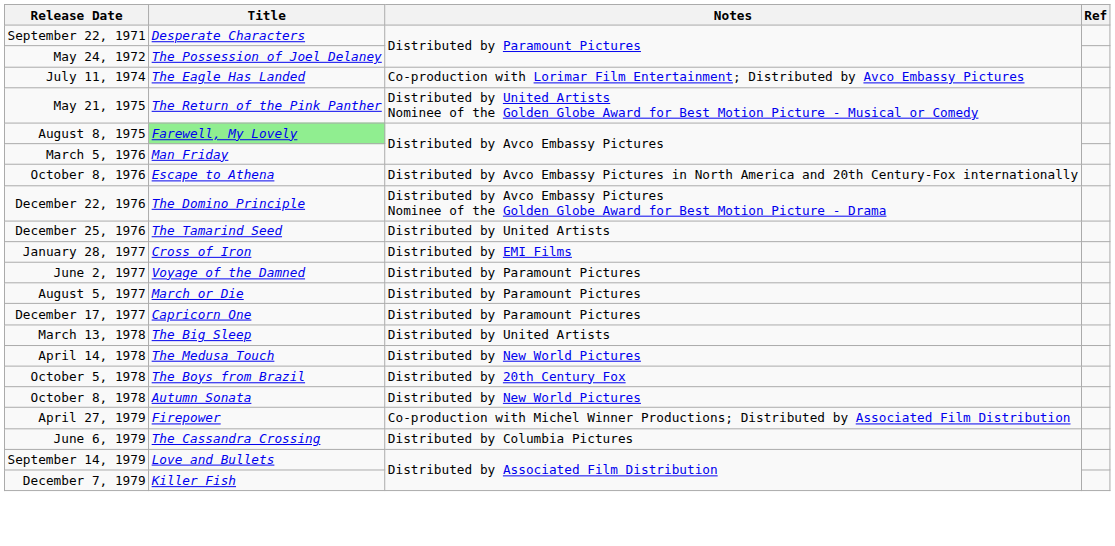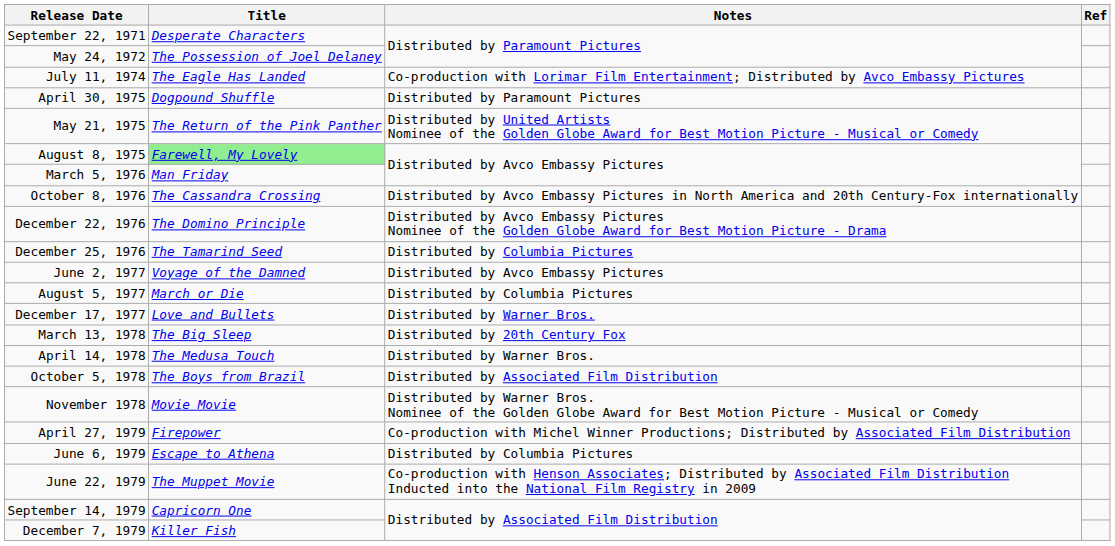 <table class="wikitable sortable">
 <tr>
 <th>Release Date</th>
 <th>Title</th>
 <th>Notes</th>
 <th>Ref</th>
 </tr>
 <tr>
 <td align="right">September 22, 1971</td>
 <td><em><a href='#'>Desperate Characters</a></em></td>
 <td rowspan="2">Distributed by <a href='#'>Paramount Pictures</a></td>
 <td></td>
 </tr>
 <tr>
 <td align="right">May 24, 1972</td>
 <td><em><a href='#'>The Possession of Joel Delaney</a></em></td>
 <td></td>
 </tr>
 <tr>
 <td align="right">July 11, 1974</td>
 <td><em><a href='#'>The Eagle Has Landed</a></em></td>
 <td>Co-production with <a href='#'>Lorimar Film Entertainment</a>; Distributed by <a href='#'>Avco Embassy Pictures</a></td>
 <td></td>
 </tr>
 <tr>
+<td align="right">April 30, 1975</td>
+<td><em><a href='#'>Dogpound Shuffle</a></em></td>
+<td>Distributed by Paramount Pictures</td>
+<td></td>
+</tr>
+<tr>
 <td align="right">May 21, 1975</td>
 <td><em><a href='#'>The Return of the Pink Panther</a></em></td>
 <td>Distributed by <a href='#'>United Artists</a><br>Nominee of the <a href='#'>Golden Globe Award for Best Motion Picture - Musical or Comedy</a></td>
 <td></td>
 </tr>
 <tr>
 <td align="right">August 8, 1975</td>
 <td style="background: lightgreen;"><em><a href='#'>Farewell, My Lovely</a></em></td>
 <td rowspan="2">Distributed by Avco Embassy Pictures</td>
 <td></td>
 </tr>
 <tr>
 <td align="right">March 5, 1976</td>
 <td><em><a href='#'>Man Friday</a></em></td>
 <td></td>
 </tr>
 <tr>
 <td align="right">October 8, 1976</td>
-<td><em><a href='#'>Escape to Athena</a></em></td>
+<td><em><a href='#'>The Cassandra Crossing</a></em></td>
 <td>Distributed by Avco Embassy Pictures in North America and 20th Century-Fox internationally</td>
 <td></td>
 </tr>
 <tr>
 <td align="right">December 22, 1976</td>
 <td><em><a href='#'>The Domino Principle</a></em></td>
 <td>Distributed by Avco Embassy Pictures<br>Nominee of the <a href='#'>Golden Globe Award for Best Motion Picture - Drama</a></td>
 <td></td>
 </tr>
 <tr>
 <td align="right">December 25, 1976</td>
 <td><em><a href='#'>The Tamarind Seed</a></em></td>
-<td>Distributed by United Artists</td>
-<td></td>
-</tr>
-<tr>
-<td align="right">January 28, 1977</td>
-<td><em><a href='#'>Cross of Iron</a></em></td>
-<td>Distributed by <a href='#'>EMI Films</a></td>
+<td>Distributed by <a href='#'>Columbia Pictures</a></td>
 <td></td>
 </tr>
 <tr>
 <td align="right">June 2, 1977</td>
 <td><em><a href='#'>Voyage of the Damned</a></em></td>
-<td>Distributed by Paramount Pictures</td>
+<td>Distributed by Avco Embassy Pictures</td>
 <td></td>
 </tr>
 <tr>
 <td align="right">August 5, 1977</td>
 <td><em><a href='#'>March or Die</a></em></td>
-<td>Distributed by Paramount Pictures</td>
+<td>Distributed by Columbia Pictures</td>
 <td></td>
 </tr>
 <tr>
 <td align="right">December 17, 1977</td>
-<td><em><a href='#'>Capricorn One</a></em></td>
-<td>Distributed by Paramount Pictures</td>
+<td><em><a href='#'>Love and Bullets</a></em></td>
+<td>Distributed by <a href='#'>Warner Bros.</a></td>
 <td></td>
 </tr>
 <tr>
 <td align="right">March 13, 1978</td>
 <td><em><a href='#'>The Big Sleep</a></em></td>
-<td>Distributed by United Artists</td>
+<td>Distributed by <a href='#'>20th Century Fox</a></td>
 <td></td>
 </tr>
 <tr>
 <td align="right">April 14, 1978</td>
 <td><em><a href='#'>The Medusa Touch</a></em></td>
-<td>Distributed by <a href='#'>New World Pictures</a></td>
+<td>Distributed by Warner Bros.</td>
 <td></td>
 </tr>
 <tr>
 <td align="right">October 5, 1978</td>
 <td><em><a href='#'>The Boys from Brazil</a></em></td>
-<td>Distributed by <a href='#'>20th Century Fox</a></td>
+<td>Distributed by <a href='#'>Associated Film Distribution</a></td>
 <td></td>
 </tr>
 <tr>
-<td align="right">October 8, 1978</td>
-<td><em><a href='#'>Autumn Sonata</a></em></td>
-<td>Distributed by <a href='#'>New World Pictures</a></td>
+<td align="right">November 1978</td>
+<td><em><a href='#'>Movie Movie</a></em></td>
+<td>Distributed by Warner Bros.<br>Nominee of the Golden Globe Award for Best Motion Picture - Musical or Comedy</td>
 <td></td>
 </tr>
 <tr>
 <td align="right">April 27, 1979</td>
 <td><em><a href='#'>Firepower</a></em></td>
 <td>Co-production with Michel Winner Productions; Distributed by <a href='#'>Associated Film Distribution</a></td>
 <td></td>
 </tr>
 <tr>
 <td align="right">June 6, 1979</td>
-<td><em><a href='#'>The Cassandra Crossing</a></em></td>
+<td><em><a href='#'>Escape to Athena</a></em></td>
 <td>Distributed by Columbia Pictures</td>
 <td></td>
 </tr>
 <tr>
+<td align="right">June 22, 1979</td>
+<td><em><a href='#'>The Muppet Movie</a></em></td>
+<td>Co-production with <a href='#'>Henson Associates</a>; Distributed by <a href='#'>Associated Film Distribution</a><br>Inducted into the <a href='#'>National Film Registry</a> in 2009</td>
+<td></td>
+</tr>
+<tr>
 <td align="right">September 14, 1979</td>
-<td><em><a href='#'>Love and Bullets</a></em></td>
+<td><em><a href='#'>Capricorn One</a></em></td>
 <td rowspan="2">Distributed by <a href='#'>Associated Film Distribution</a></td>
 <td></td>
 </tr>
 <tr>
 <td align="right">December 7, 1979</td>
 <td><em><a href='#'>Killer Fish</a></em></td>
 <td></td>
 </tr>
 </table>
